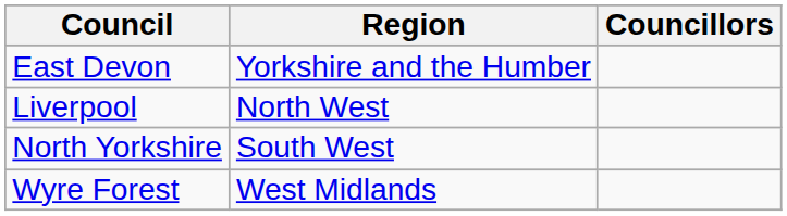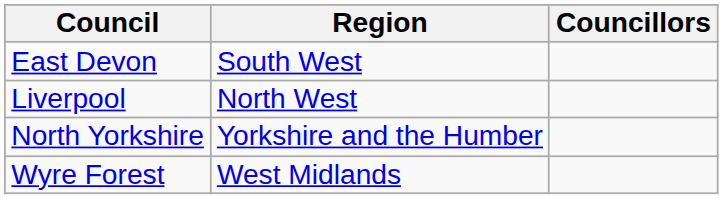 <table class="wikitable sortable mw-datatable" style="text-align:left;font-size:100%;line-height:14px;">
 <tr>
 <th>Council</th>
 <th>Region</th>
 <th>Councillors</th>
 </tr>
 <tr>
 <td><a href='#'>East Devon</a></td>
-<td><a href='#'>Yorkshire and the Humber</a></td>
+<td><a href='#'>South West</a></td>
 <td></td>
 </tr>
 <tr>
 <td><a href='#'>Liverpool</a></td>
 <td><a href='#'>North West</a></td>
 <td></td>
 </tr>
 <tr>
 <td><a href='#'>North Yorkshire</a></td>
-<td><a href='#'>South West</a></td>
+<td><a href='#'>Yorkshire and the Humber</a></td>
 <td></td>
 </tr>
 <tr>
 <td><a href='#'>Wyre Forest</a></td>
 <td><a href='#'>West Midlands</a></td>
 <td></td>
 </tr>
 </table>
